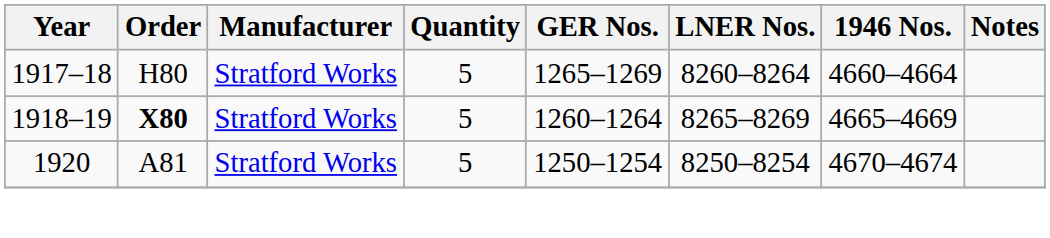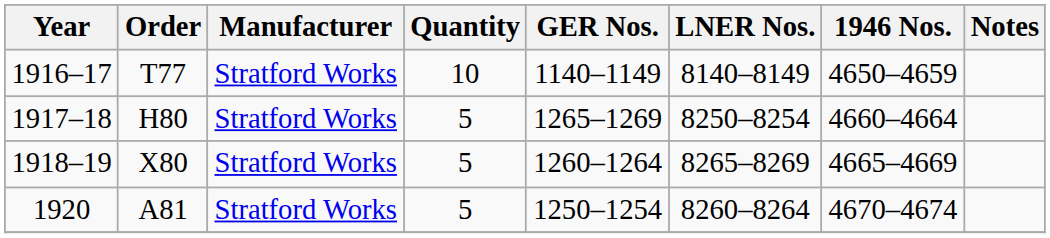 <table class=wikitable style=text-align:center>
 <tr>
 <th>Year</th>
 <th>Order</th>
 <th>Manufacturer</th>
 <th>Quantity</th>
 <th>GER Nos.</th>
 <th>LNER Nos.</th>
 <th>1946 Nos.</th>
 <th>Notes</th>
 </tr>
 <tr>
+<td>1916–17</td>
+<td>T77</td>
+<td><a href='#'>Stratford Works</a></td>
+<td>10</td>
+<td>1140–1149</td>
+<td>8140–8149</td>
+<td>4650–4659</td>
+<td></td>
+</tr>
+<tr>
 <td>1917–18</td>
 <td>H80</td>
 <td><a href='#'>Stratford Works</a></td>
 <td>5</td>
 <td>1265–1269</td>
-<td>8260–8264</td>
+<td>8250–8254</td>
 <td>4660–4664</td>
 <td></td>
 </tr>
 <tr>
 <td>1918–19</td>
-<td><strong>X80</strong></td>
+<td>X80</td>
 <td><a href='#'>Stratford Works</a></td>
 <td>5</td>
 <td>1260–1264</td>
 <td>8265–8269</td>
 <td>4665–4669</td>
 <td></td>
 </tr>
 <tr>
 <td>1920</td>
 <td>A81</td>
 <td><a href='#'>Stratford Works</a></td>
 <td>5</td>
 <td>1250–1254</td>
-<td>8250–8254</td>
+<td>8260–8264</td>
 <td>4670–4674</td>
 <td></td>
 </tr>
 <tr>
 </tr>
 </table>
